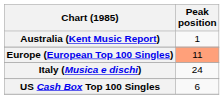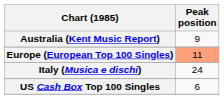 <table class="wikitable sortable plainrowheaders" style="text-align:center">
 <tr>
 <th scope="col">Chart (1985)</th>
 <th scope="col">Peak<br>position</th>
 </tr>
 <tr>
 <th scope="row">Australia (<a href='#'>Kent Music Report</a>)</th>
-<td>1</td>
+<td>9</td>
 </tr>
 <tr>
 </tr>
 <tr>
 </tr>
 <tr>
 <th scope="row">Europe (<a href='#'>European Top 100 Singles</a>)</th>
 <td style="background: lightsalmon;">11</td>
 </tr>
 <tr>
 </tr>
 <tr>
 </tr>
 <tr>
 <th scope="row">Italy (<em><a href='#'>Musica e dischi</a></em>)</th>
 <td>24</td>
 </tr>
 <tr>
 </tr>
 <tr>
 </tr>
 <tr>
 </tr>
 <tr>
 </tr>
 <tr>
 </tr>
 <tr>
 </tr>
 <tr>
 </tr>
 <tr>
 </tr>
 <tr>
 </tr>
 <tr>
 </tr>
 <tr>
 <th scope="row">US <em><a href='#'>Cash Box</a></em> Top 100 Singles</th>
 <td>6</td>
 </tr>
 <tr>
 </tr>
 </table>
